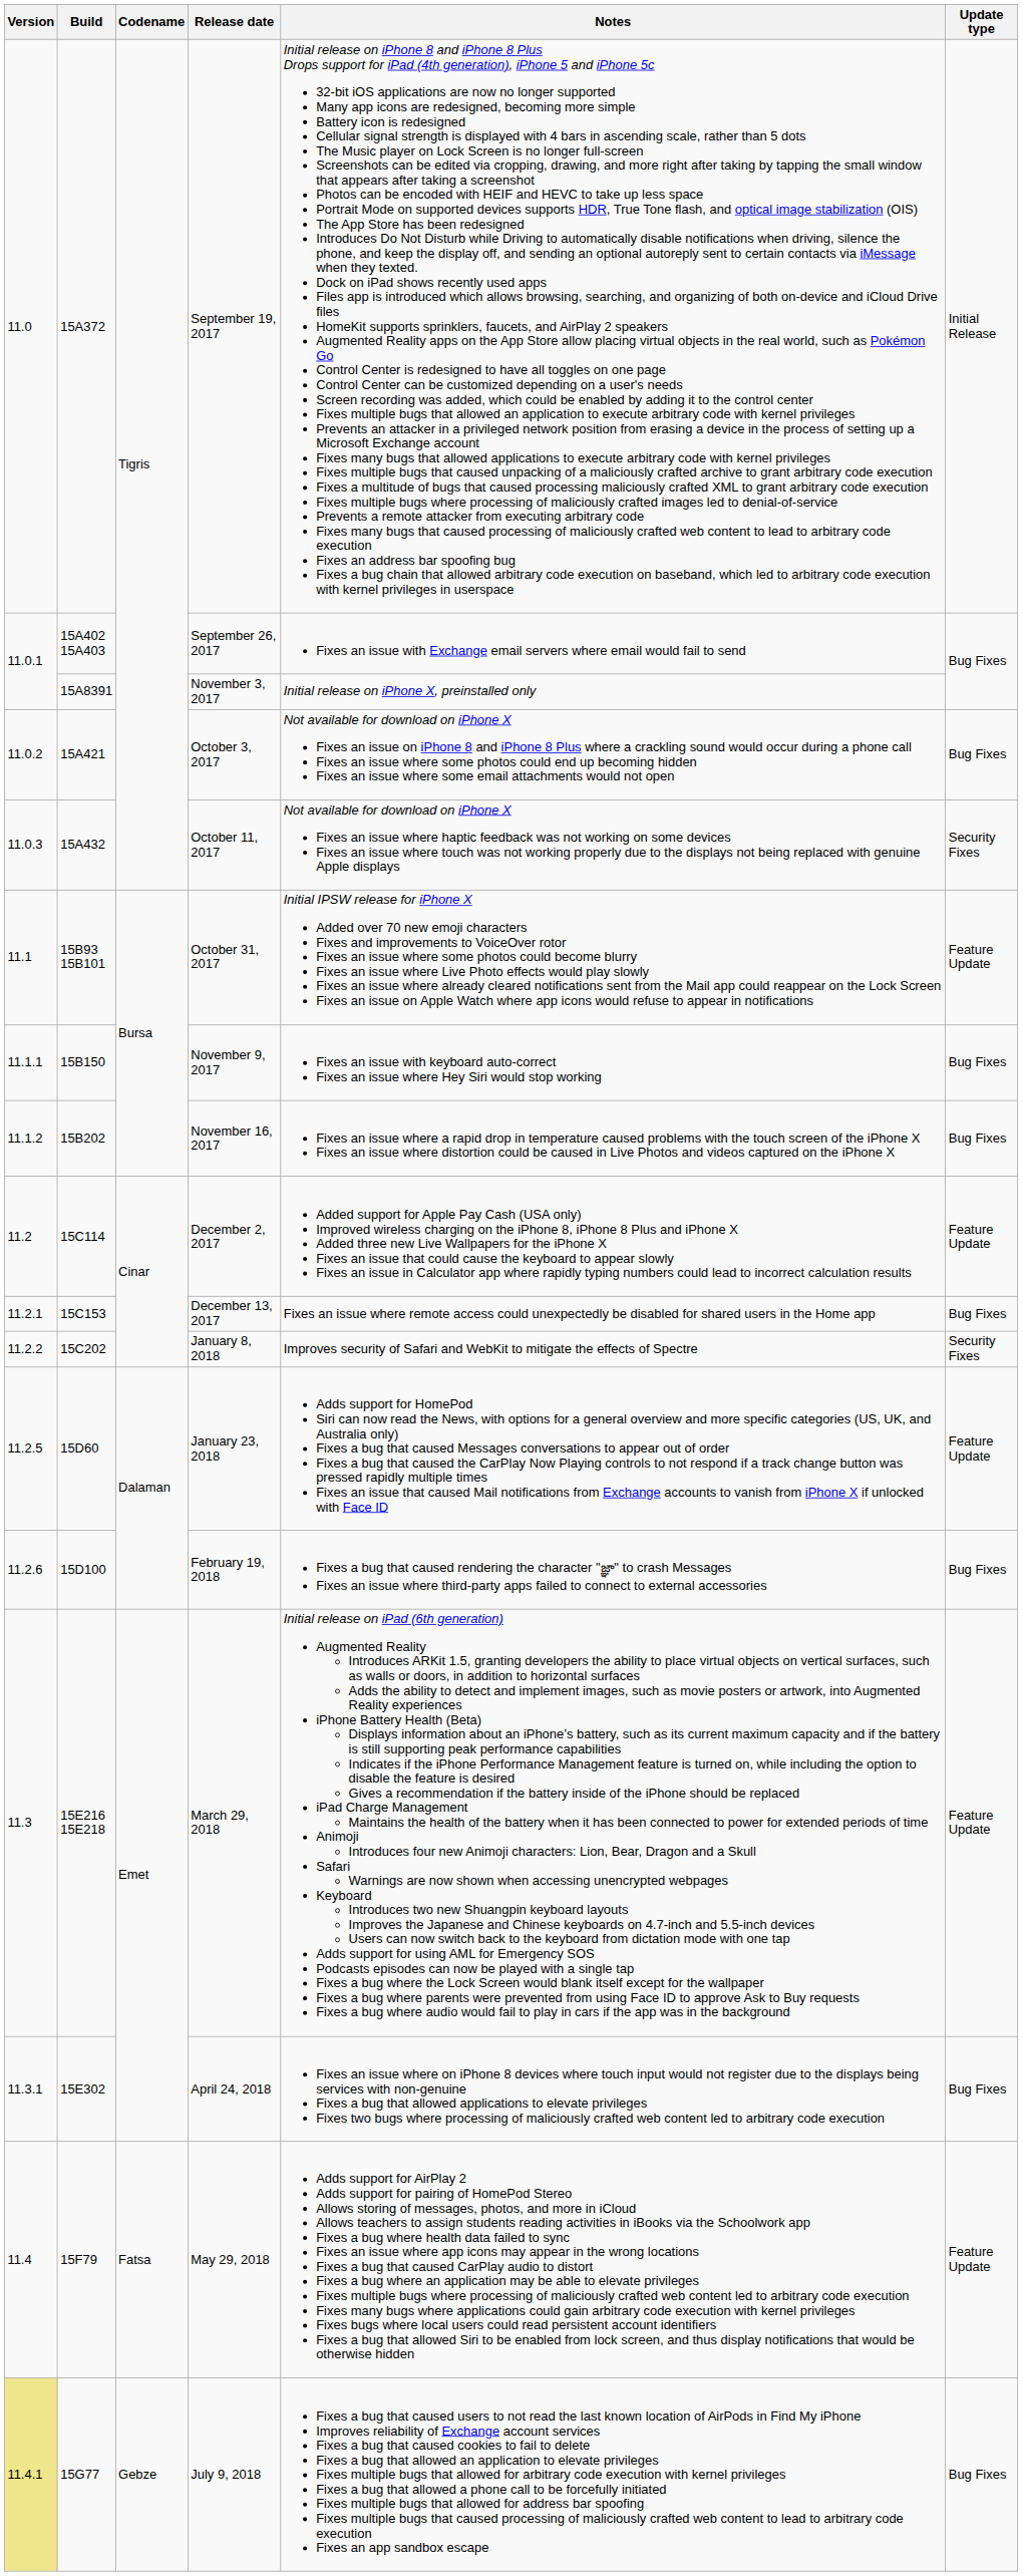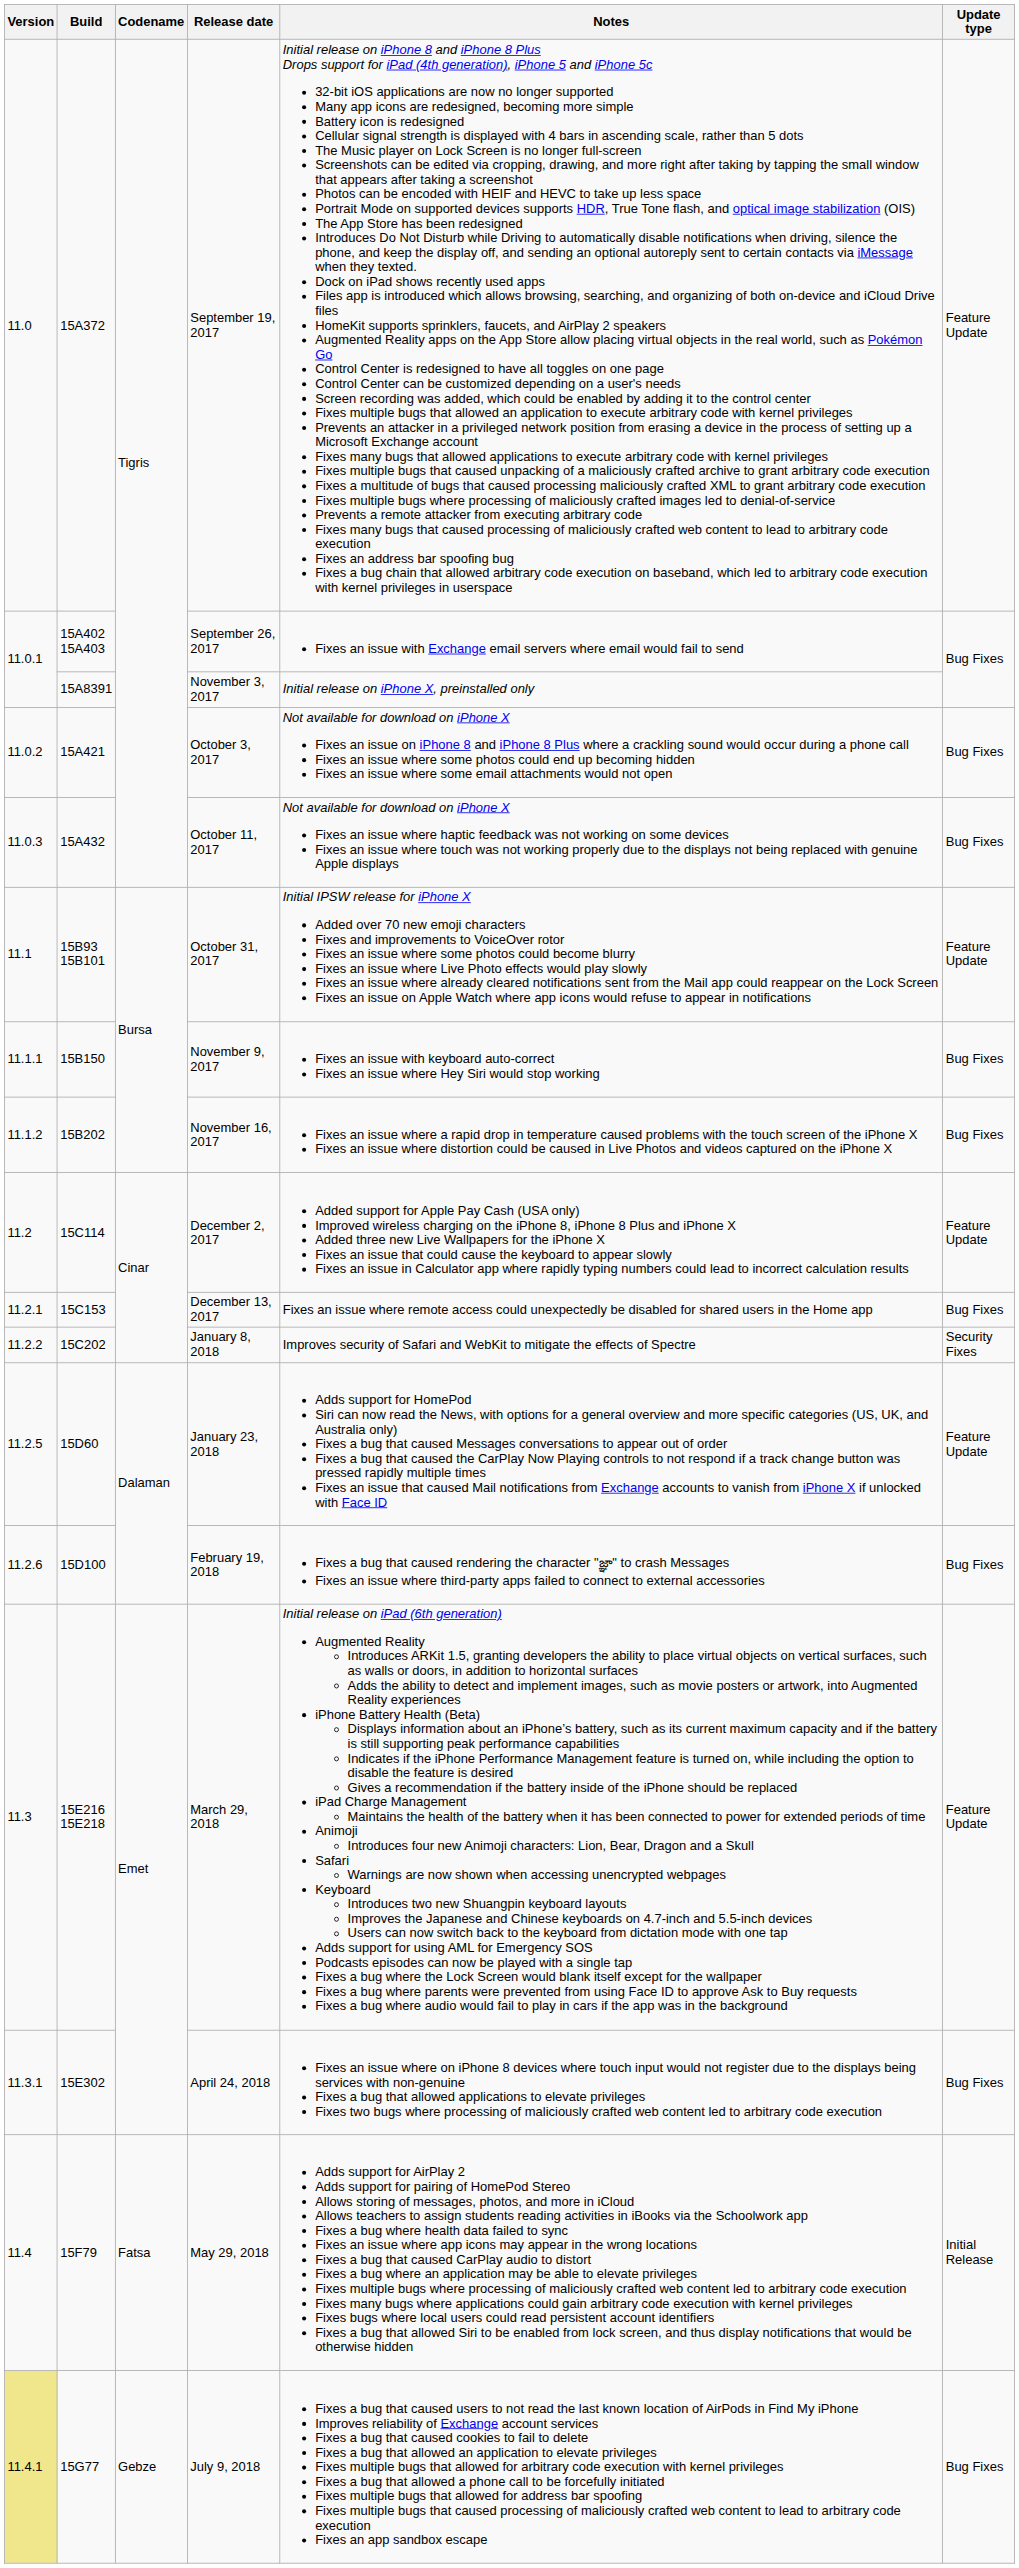 <table class="wikitable">
 <tr>
 <th>Version</th>
 <th>Build</th>
 <th>Codename</th>
 <th>Release date</th>
 <th>Notes</th>
 <th>Update type</th>
 </tr>
 <tr>
 <td>11.0</td>
 <td>15A372</td>
 <td rowspan="5">Tigris</td>
 <td>September 19, 2017</td>
 <td><em>Initial release on <a href='#'>iPhone 8</a> and <a href='#'>iPhone 8 Plus</a></em><br><em>Drops support for <a href='#'>iPad (4th generation)</a>, <a href='#'>iPhone 5</a> and <a href='#'>iPhone 5c</a></em><ul><li>32-bit iOS applications are now no longer supported</li><li>Many app icons are redesigned, becoming more simple</li><li>Battery icon is redesigned</li><li>Cellular signal strength is displayed with 4 bars in ascending scale, rather than 5 dots</li><li>The Music player on Lock Screen is no longer full-screen</li><li>Screenshots can be edited via cropping, drawing, and more right after taking by tapping the small window that appears after taking a screenshot</li><li>Photos can be encoded with HEIF and HEVC to take up less space</li><li>Portrait Mode on supported devices supports <a href='#'>HDR</a>, True Tone flash, and <a href='#'>optical image stabilization</a> (OIS)</li><li>The App Store has been redesigned</li><li>Introduces Do Not Disturb while Driving to automatically disable notifications when driving, silence the phone, and keep the display off, and sending an optional autoreply sent to certain contacts via <a href='#'>iMessage</a> when they texted.</li><li>Dock on iPad shows recently used apps</li><li>Files app is introduced which allows browsing, searching, and organizing of both on-device and iCloud Drive files</li><li>HomeKit supports sprinklers, faucets, and AirPlay 2 speakers</li><li>Augmented Reality apps on the App Store allow placing virtual objects in the real world, such as <a href='#'>Pokémon Go</a></li><li>Control Center is redesigned to have all toggles on one page</li><li>Control Center can be customized depending on a user's needs</li><li>Screen recording was added, which could be enabled by adding it to the control center</li><li>Fixes multiple bugs that allowed an application to execute arbitrary code with kernel privileges</li><li>Prevents an attacker in a privileged network position from erasing a device in the process of setting up a Microsoft Exchange account</li><li>Fixes many bugs that allowed applications to execute arbitrary code with kernel privileges</li><li>Fixes multiple bugs that caused unpacking of a maliciously crafted archive to grant arbitrary code execution</li><li>Fixes a multitude of bugs that caused processing maliciously crafted XML to grant arbitrary code execution</li><li>Fixes multiple bugs where processing of maliciously crafted images led to denial-of-service</li><li>Prevents a remote attacker from executing arbitrary code</li><li>Fixes many bugs that caused processing of maliciously crafted web content to lead to arbitrary code execution</li><li>Fixes an address bar spoofing bug</li><li>Fixes a bug chain that allowed arbitrary code execution on baseband, which led to arbitrary code execution with kernel privileges in userspace</li></ul></td>
-<td>Initial Release</td>
+<td>Feature Update</td>
 </tr>
 <tr>
 <td rowspan="2">11.0.1</td>
 <td>15A402<br>15A403<br></td>
 <td>September 26, 2017</td>
 <td><br><ul><li>Fixes an issue with <a href='#'>Exchange</a> email servers where email would fail to send</li></ul></td>
 <td rowspan="2">Bug Fixes</td>
 </tr>
 <tr>
 <td>15A8391</td>
 <td>November 3, 2017</td>
 <td><em>Initial release on <a href='#'>iPhone X</a>, preinstalled only</em></td>
 </tr>
 <tr>
 <td>11.0.2</td>
 <td>15A421</td>
 <td>October 3, 2017</td>
 <td><em>Not available for download on <a href='#'>iPhone X</a></em><br><ul><li>Fixes an issue on <a href='#'>iPhone 8</a> and <a href='#'>iPhone 8 Plus</a> where a crackling sound would occur during a phone call</li><li>Fixes an issue where some photos could end up becoming hidden</li><li>Fixes an issue where some email attachments would not open</li></ul></td>
 <td>Bug Fixes</td>
 </tr>
 <tr>
 <td>11.0.3</td>
 <td>15A432</td>
 <td>October 11, 2017</td>
 <td><em>Not available for download on <a href='#'>iPhone X</a></em><br><ul><li>Fixes an issue where haptic feedback was not working on some devices</li><li>Fixes an issue where touch was not working properly due to the displays not being replaced with genuine Apple displays</li></ul></td>
-<td>Security Fixes</td>
+<td>Bug Fixes</td>
 </tr>
 <tr>
 <td>11.1</td>
 <td>15B93<br>15B101</td>
 <td rowspan="3">Bursa</td>
 <td>October 31, 2017</td>
 <td><em>Initial IPSW release for <a href='#'>iPhone X</a></em><br><ul><li>Added over 70 new emoji characters</li><li>Fixes and improvements to VoiceOver rotor</li><li>Fixes an issue where some photos could become blurry</li><li>Fixes an issue where Live Photo effects would play slowly</li><li>Fixes an issue where already cleared notifications sent from the Mail app could reappear on the Lock Screen</li><li>Fixes an issue on Apple Watch where app icons would refuse to appear in notifications</li></ul></td>
 <td>Feature Update</td>
 </tr>
 <tr>
 <td>11.1.1</td>
 <td>15B150</td>
 <td>November 9, 2017</td>
 <td><br><ul><li>Fixes an issue with keyboard auto-correct</li><li>Fixes an issue where Hey Siri would stop working</li></ul></td>
 <td>Bug Fixes</td>
 </tr>
 <tr>
 <td>11.1.2</td>
 <td>15B202</td>
 <td>November 16, 2017</td>
 <td><br><ul><li>Fixes an issue where a rapid drop in temperature caused problems with the touch screen of the iPhone X</li><li>Fixes an issue where distortion could be caused in Live Photos and videos captured on the iPhone X</li></ul></td>
 <td>Bug Fixes</td>
 </tr>
 <tr>
 <td>11.2</td>
 <td>15C114</td>
 <td rowspan="3">Cinar</td>
 <td>December 2, 2017</td>
 <td><br><ul><li>Added support for Apple Pay Cash (USA only)</li><li>Improved wireless charging on the iPhone 8, iPhone 8 Plus and iPhone X</li><li>Added three new Live Wallpapers for the iPhone X</li><li>Fixes an issue that could cause the keyboard to appear slowly</li><li>Fixes an issue in Calculator app where rapidly typing numbers could lead to incorrect calculation results</li></ul></td>
 <td>Feature Update</td>
 </tr>
 <tr>
 <td>11.2.1</td>
 <td>15C153</td>
 <td>December 13, 2017</td>
 <td>Fixes an issue where remote access could unexpectedly be disabled for shared users in the Home app</td>
 <td>Bug Fixes</td>
 </tr>
 <tr>
 <td>11.2.2</td>
 <td>15C202</td>
 <td>January 8, 2018</td>
 <td>Improves security of Safari and WebKit to mitigate the effects of Spectre</td>
 <td>Security Fixes</td>
 </tr>
 <tr>
 <td>11.2.5</td>
 <td>15D60</td>
 <td rowspan="2">Dalaman</td>
 <td>January 23, 2018</td>
 <td><br><ul><li>Adds support for HomePod</li><li>Siri can now read the News, with options for a general overview and more specific categories (US, UK, and Australia only)</li><li>Fixes a bug that caused Messages conversations to appear out of order</li><li>Fixes a bug that caused the CarPlay Now Playing controls to not respond if a track change button was pressed rapidly multiple times</li><li>Fixes an issue that caused Mail notifications from <a href='#'>Exchange</a> accounts to vanish from <a href='#'>iPhone X</a> if unlocked with <a href='#'>Face ID</a></li></ul></td>
 <td>Feature Update</td>
 </tr>
 <tr>
 <td>11.2.6</td>
 <td>15D100</td>
 <td>February 19, 2018</td>
 <td><br><ul><li>Fixes a bug that caused rendering the character "జ్ఞా" to crash Messages</li><li>Fixes an issue where third-party apps failed to connect to external accessories</li></ul></td>
 <td>Bug Fixes</td>
 </tr>
 <tr>
 <td>11.3</td>
 <td>15E216<br>15E218</td>
 <td rowspan="2">Emet</td>
 <td>March 29, 2018</td>
 <td><em>Initial release on <a href='#'>iPad (6th generation)</a></em><br><ul><li>Augmented Reality<ul><li>Introduces ARKit 1.5, granting developers the ability to place virtual objects on vertical surfaces, such as walls or doors, in addition to horizontal surfaces</li><li>Adds the ability to detect and implement images, such as movie posters or artwork, into Augmented Reality experiences</li></ul></li><li>iPhone Battery Health (Beta)<ul><li>Displays information about an iPhone’s battery, such as its current maximum capacity and if the battery is still supporting peak performance capabilities</li><li>Indicates if the iPhone Performance Management feature is turned on, while including the option to disable the feature is desired</li><li>Gives a recommendation if the battery inside of the iPhone should be replaced</li></ul></li><li>iPad Charge Management<ul><li>Maintains the health of the battery when it has been connected to power for extended periods of time</li></ul></li><li>Animoji<ul><li>Introduces four new Animoji characters: Lion, Bear, Dragon and a Skull</li></ul></li><li>Safari<ul><li>Warnings are now shown when accessing unencrypted webpages</li></ul></li><li>Keyboard<ul><li>Introduces two new Shuangpin keyboard layouts</li><li>Improves the Japanese and Chinese keyboards on 4.7-inch and 5.5-inch devices</li><li>Users can now switch back to the keyboard from dictation mode with one tap</li></ul></li><li>Adds support for using AML for Emergency SOS</li><li>Podcasts episodes can now be played with a single tap</li><li>Fixes a bug where the Lock Screen would blank itself except for the wallpaper</li><li>Fixes a bug where parents were prevented from using Face ID to approve Ask to Buy requests</li><li>Fixes a bug where audio would fail to play in cars if the app was in the background</li></ul></td>
 <td>Feature Update</td>
 </tr>
 <tr>
 <td>11.3.1</td>
 <td>15E302</td>
 <td>April 24, 2018</td>
 <td><br><ul><li>Fixes an issue where on iPhone 8 devices where touch input would not register due to the displays being services with non-genuine</li><li>Fixes a bug that allowed applications to elevate privileges</li><li>Fixes two bugs where processing of maliciously crafted web content led to arbitrary code execution</li></ul></td>
 <td>Bug Fixes</td>
 </tr>
 <tr>
 <td>11.4</td>
 <td>15F79</td>
 <td>Fatsa</td>
 <td>May 29, 2018</td>
 <td><br><ul><li>Adds support for AirPlay 2</li><li>Adds support for pairing of HomePod Stereo</li><li>Allows storing of messages, photos, and more in iCloud</li><li>Allows teachers to assign students reading activities in iBooks via the Schoolwork app</li><li>Fixes a bug where health data failed to sync</li><li>Fixes an issue where app icons may appear in the wrong locations</li><li>Fixes a bug that caused CarPlay audio to distort</li><li>Fixes a bug where an application may be able to elevate privileges</li><li>Fixes multiple bugs where processing of maliciously crafted web content led to arbitrary code execution</li><li>Fixes many bugs where applications could gain arbitrary code execution with kernel privileges</li><li>Fixes bugs where local users could read persistent account identifiers</li><li>Fixes a bug that allowed Siri to be enabled from lock screen, and thus display notifications that would be otherwise hidden</li></ul></td>
-<td>Feature Update</td>
+<td>Initial Release</td>
 </tr>
 <tr>
 <td style="background: khaki;">11.4.1</td>
 <td>15G77</td>
 <td>Gebze</td>
 <td>July 9, 2018</td>
 <td><br><ul><li>Fixes a bug that caused users to not read the last known location of AirPods in Find My iPhone</li><li>Improves reliability of <a href='#'>Exchange</a> account services</li><li>Fixes a bug that caused cookies to fail to delete</li><li>Fixes a bug that allowed an application to elevate privileges</li><li>Fixes multiple bugs that allowed for arbitrary code execution with kernel privileges</li><li>Fixes a bug that allowed a phone call to be forcefully initiated</li><li>Fixes multiple bugs that allowed for address bar spoofing</li><li>Fixes multiple bugs that caused processing of maliciously crafted web content to lead to arbitrary code execution</li><li>Fixes an app sandbox escape</li></ul></td>
 <td>Bug Fixes</td>
 </tr>
 </table>
